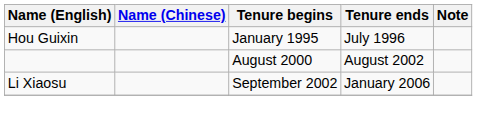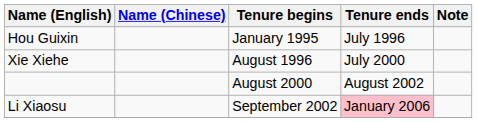 <table class="wikitable">
 <tr>
 <th>Name (English)</th>
 <th><a href='#'>Name (Chinese)</a></th>
 <th>Tenure begins</th>
 <th>Tenure ends</th>
 <th>Note</th>
 </tr>
 <tr>
 <td>Hou Guixin</td>
 <td></td>
 <td>January 1995</td>
 <td>July 1996</td>
 <td></td>
 </tr>
 <tr>
+<td>Xie Xiehe</td>
+<td></td>
+<td>August 1996</td>
+<td>July 2000</td>
+<td></td>
+</tr>
+<tr>
 <td></td>
 <td></td>
 <td>August 2000</td>
 <td>August 2002</td>
 <td></td>
 </tr>
 <tr>
 <td>Li Xiaosu</td>
 <td></td>
 <td>September 2002</td>
-<td>January 2006</td>
+<td style="background: pink;">January 2006</td>
 <td></td>
 </tr>
 <tr>
 </tr>
 </table>
